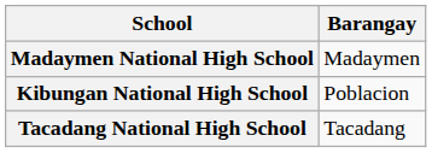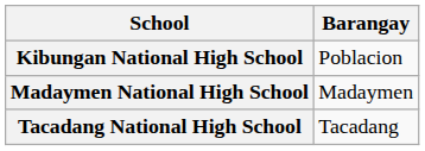 <table class="wikitable collapsible sortable collapsed plainrowheaders" style="font-size:90%;">
 <tr>
 <th scope="col">School</th>
 <th scope="col">Barangay</th>
 </tr>
 <tr>
+<th scope="row">Kibungan National High School</th>
+<td>Poblacion</td>
+</tr>
+<tr>
 <th scope="row">Madaymen National High School</th>
 <td>Madaymen</td>
-</tr>
-<tr>
-<th scope="row">Kibungan National High School</th>
-<td>Poblacion</td>
 </tr>
 <tr>
 <th scope="row">Tacadang National High School</th>
 <td>Tacadang</td>
 </tr>
 </table>
